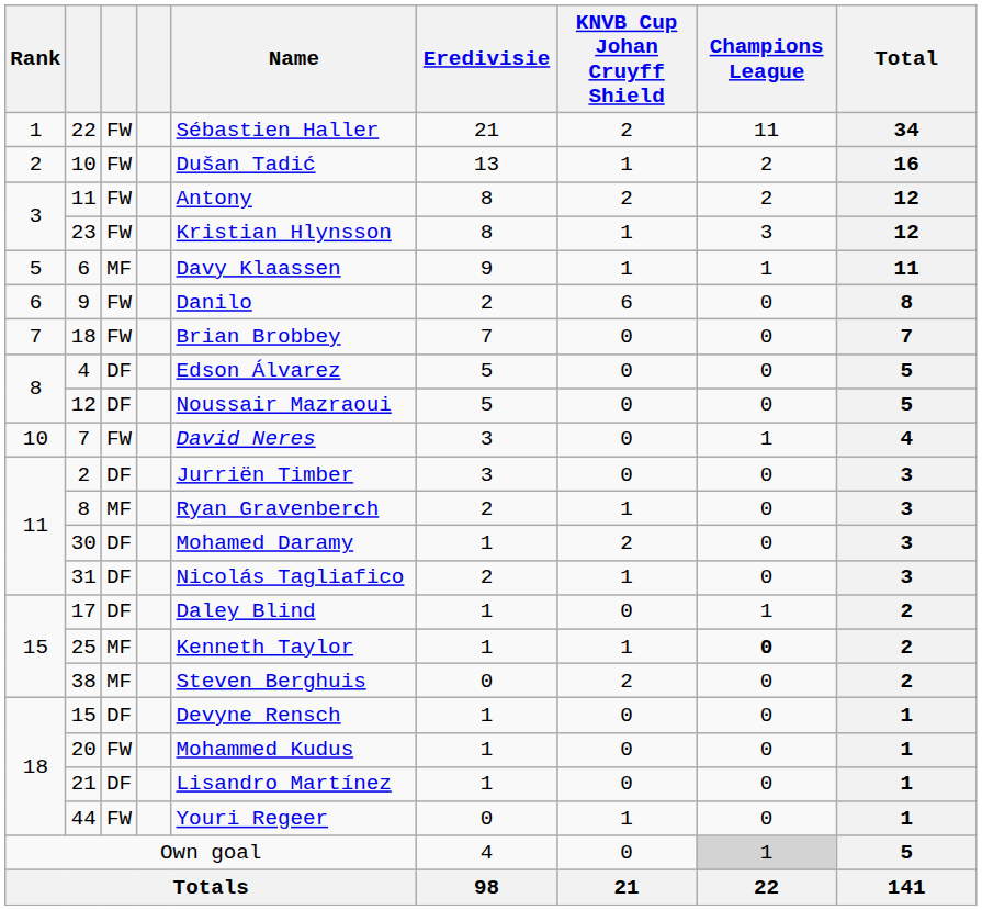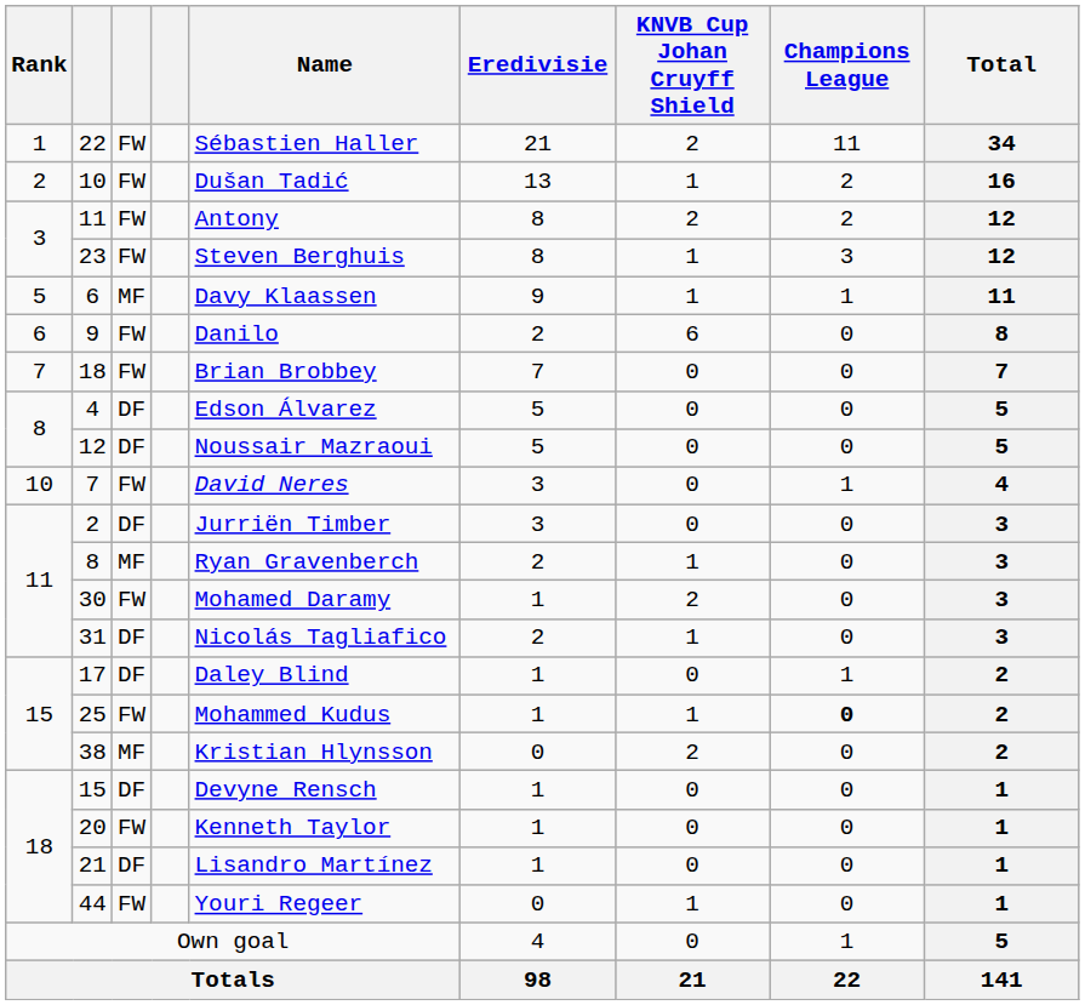 <table class="wikitable sortable" style="text-align:center;">
 <tr>
 <th style="width:15px;">Rank</th>
 <th style="width:15px;"></th>
 <th style="width:15px;"></th>
 <th style="width:15px;"></th>
 <th style="width:145px;">Name</th>
 <th style="width:80px;"><a href='#'>Eredivisie</a></th>
 <th style="width:80px;"><a href='#'>KNVB Cup</a><br><a href='#'>Johan Cruyff Shield</a></th>
 <th style="width:80px;"><a href='#'>Champions League</a></th>
 <th style="width:80px;">Total</th>
 </tr>
 <tr>
 <td rowspan=1>1</td>
 <td>22</td>
 <td>FW</td>
 <td></td>
 <td align=left><a href='#'>Sébastien Haller</a></td>
 <td>21</td>
 <td>2</td>
 <td>11</td>
 <th>34</th>
 </tr>
 <tr>
 <td rowspan=1>2</td>
 <td>10</td>
 <td>FW</td>
 <td></td>
 <td align=left><a href='#'>Dušan Tadić</a></td>
 <td>13</td>
 <td>1</td>
 <td>2</td>
 <th>16</th>
 </tr>
 <tr>
 <td rowspan=2>3</td>
 <td>11</td>
 <td>FW</td>
 <td></td>
 <td align=left><a href='#'>Antony</a></td>
 <td>8</td>
 <td>2</td>
 <td>2</td>
 <th>12</th>
 </tr>
 <tr>
 <td>23</td>
 <td>FW</td>
 <td></td>
-<td align=left><a href='#'>Kristian Hlynsson</a></td>
+<td align=left><a href='#'>Steven Berghuis</a></td>
 <td>8</td>
 <td>1</td>
 <td>3</td>
 <th>12</th>
 </tr>
 <tr>
 <td rowspan=1>5</td>
 <td>6</td>
 <td>MF</td>
 <td></td>
 <td align=left><a href='#'>Davy Klaassen</a></td>
 <td>9</td>
 <td>1</td>
 <td>1</td>
 <th>11</th>
 </tr>
 <tr>
 <td rowspan=1>6</td>
 <td>9</td>
 <td>FW</td>
 <td></td>
 <td align=left><a href='#'>Danilo</a></td>
 <td>2</td>
 <td>6</td>
 <td>0</td>
 <th>8</th>
 </tr>
 <tr>
 <td rowspan=1>7</td>
 <td>18</td>
 <td>FW</td>
 <td></td>
 <td align=left><a href='#'>Brian Brobbey</a></td>
 <td>7</td>
 <td>0</td>
 <td>0</td>
 <th>7</th>
 </tr>
 <tr>
 <td rowspan=2>8</td>
 <td>4</td>
 <td>DF</td>
 <td></td>
 <td align=left><a href='#'>Edson Álvarez</a></td>
 <td>5</td>
 <td>0</td>
 <td>0</td>
 <th>5</th>
 </tr>
 <tr>
 <td>12</td>
 <td>DF</td>
 <td></td>
 <td align=left><a href='#'>Noussair Mazraoui</a></td>
 <td>5</td>
 <td>0</td>
 <td>0</td>
 <th>5</th>
 </tr>
 <tr>
 <td rowspan=1>10</td>
 <td>7</td>
 <td>FW</td>
 <td></td>
 <td align=left><em><a href='#'>David Neres</a></em></td>
 <td>3</td>
 <td>0</td>
 <td>1</td>
 <th>4</th>
 </tr>
 <tr>
 <td rowspan=4>11</td>
 <td>2</td>
 <td>DF</td>
 <td></td>
 <td align=left><a href='#'>Jurriën Timber</a></td>
 <td>3</td>
 <td>0</td>
 <td>0</td>
 <th>3</th>
 </tr>
 <tr>
 <td>8</td>
 <td>MF</td>
 <td></td>
 <td align=left><a href='#'>Ryan Gravenberch</a></td>
 <td>2</td>
 <td>1</td>
 <td>0</td>
 <th>3</th>
 </tr>
 <tr>
 <td>30</td>
-<td>DF</td>
+<td>FW</td>
 <td></td>
 <td align=left><a href='#'>Mohamed Daramy</a></td>
 <td>1</td>
 <td>2</td>
 <td>0</td>
 <th>3</th>
 </tr>
 <tr>
 <td>31</td>
 <td>DF</td>
 <td></td>
 <td align=left><a href='#'>Nicolás Tagliafico</a></td>
 <td>2</td>
 <td>1</td>
 <td>0</td>
 <th>3</th>
 </tr>
 <tr>
 <td rowspan=3>15</td>
 <td>17</td>
 <td>DF</td>
 <td></td>
 <td align=left><a href='#'>Daley Blind</a></td>
 <td>1</td>
 <td>0</td>
 <td>1</td>
 <th>2</th>
 </tr>
 <tr>
 <td>25</td>
-<td>MF</td>
+<td>FW</td>
 <td></td>
-<td align=left><a href='#'>Kenneth Taylor</a></td>
+<td align=left><a href='#'>Mohammed Kudus</a></td>
 <td>1</td>
 <td>1</td>
 <td><strong>0</strong></td>
 <th>2</th>
 </tr>
 <tr>
 <td>38</td>
 <td>MF</td>
 <td></td>
-<td align=left><a href='#'>Steven Berghuis</a></td>
+<td align=left><a href='#'>Kristian Hlynsson</a></td>
 <td>0</td>
 <td>2</td>
 <td>0</td>
 <th>2</th>
 </tr>
 <tr>
 <td rowspan=4>18</td>
 <td>15</td>
 <td>DF</td>
 <td></td>
 <td align=left><a href='#'>Devyne Rensch</a></td>
 <td>1</td>
 <td>0</td>
 <td>0</td>
 <th>1</th>
 </tr>
 <tr>
 <td>20</td>
 <td>FW</td>
 <td></td>
-<td align=left><a href='#'>Mohammed Kudus</a></td>
+<td align=left><a href='#'>Kenneth Taylor</a></td>
 <td>1</td>
 <td>0</td>
 <td>0</td>
 <th>1</th>
 </tr>
 <tr>
 <td>21</td>
 <td>DF</td>
 <td></td>
 <td align=left><a href='#'>Lisandro Martínez</a></td>
 <td>1</td>
 <td>0</td>
 <td>0</td>
 <th>1</th>
 </tr>
 <tr>
 <td>44</td>
 <td>FW</td>
 <td></td>
 <td align=left><a href='#'>Youri Regeer</a></td>
 <td>0</td>
 <td>1</td>
 <td>0</td>
 <th>1</th>
 </tr>
 <tr>
 <td colspan=5>Own goal</td>
 <td>4</td>
 <td>0</td>
-<td style="background: lightgrey;">1</td>
+<td>1</td>
 <th>5</th>
 </tr>
 <tr>
 <th colspan=5>Totals</th>
 <th>98</th>
 <th>21</th>
 <th>22</th>
 <th>141</th>
 </tr>
 </table>
